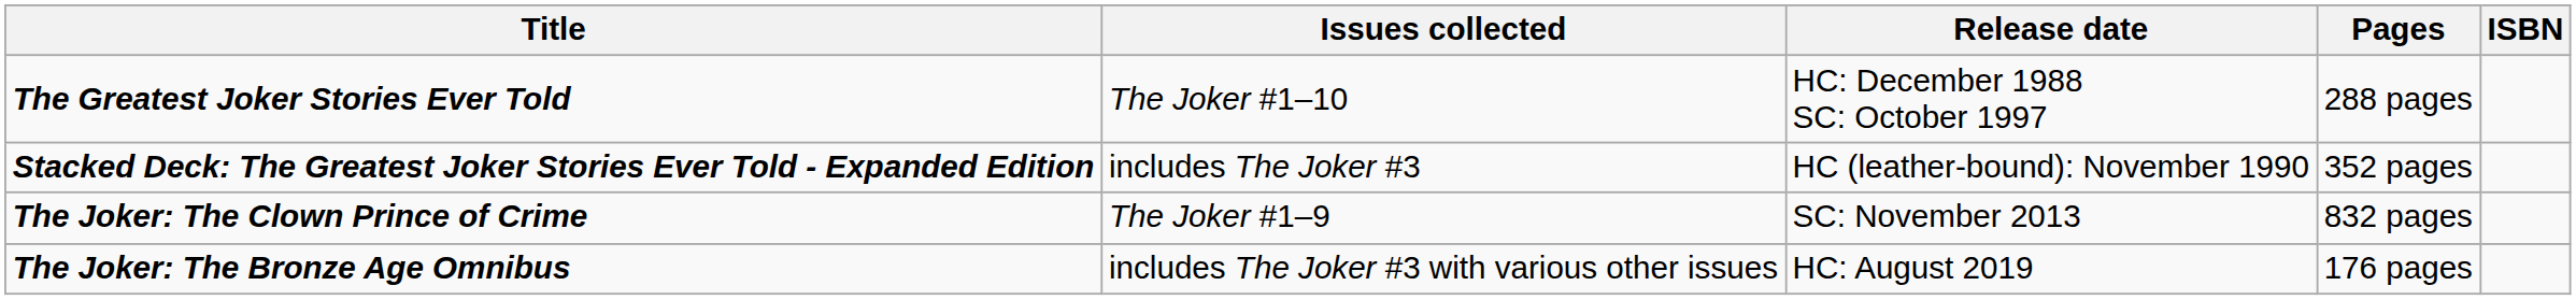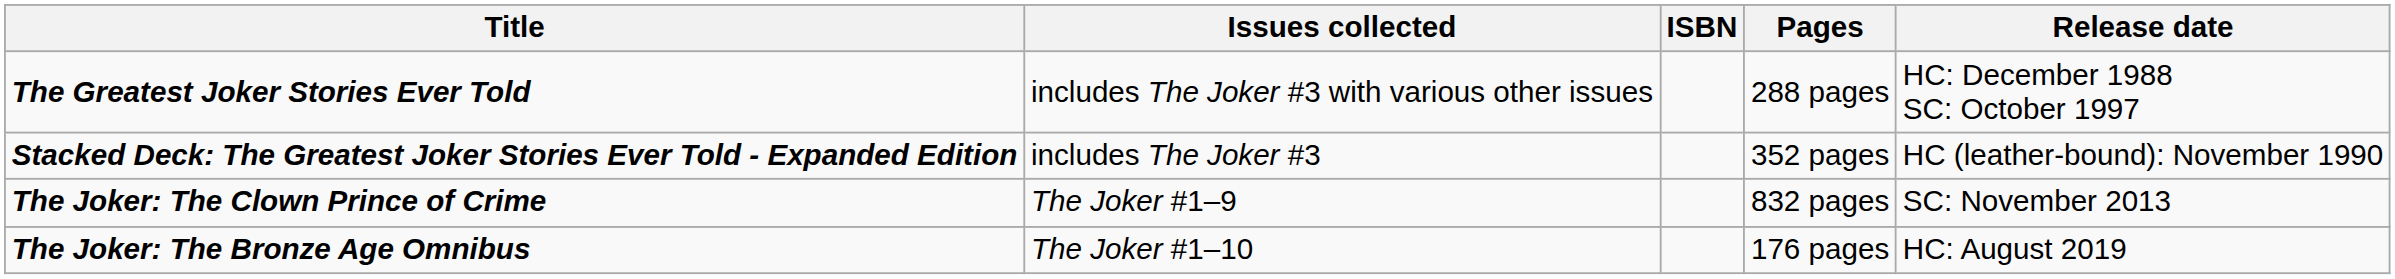 <table class="wikitable">
 <tr>
 <th>Title</th>
 <th>Issues collected</th>
+<th>ISBN</th>
+<th>Pages</th>
 <th>Release date</th>
-<th>Pages</th>
-<th>ISBN</th>
 </tr>
 <tr>
 <td><strong><em>The Greatest Joker Stories Ever Told</em></strong></td>
-<td><em>The Joker</em> #1–10</td>
+<td>includes <em>The Joker</em> #3 with various other issues</td>
+<td></td>
+<td>288 pages</td>
 <td>HC: December 1988<br>SC: October 1997</td>
-<td>288 pages</td>
-<td></td>
 </tr>
 <tr>
 <td><strong><em>Stacked Deck: The Greatest Joker Stories Ever Told - Expanded Edition</em></strong></td>
 <td>includes <em>The Joker</em> #3</td>
+<td></td>
+<td>352 pages</td>
 <td>HC (leather-bound): November 1990</td>
-<td>352 pages</td>
-<td></td>
 </tr>
 <tr>
 <td><strong><em>The Joker: The Clown Prince of Crime</em></strong></td>
 <td><em>The Joker</em> #1–9</td>
+<td></td>
+<td>832 pages</td>
 <td>SC: November 2013</td>
-<td>832 pages</td>
-<td></td>
 </tr>
 <tr>
 <td><strong><em>The Joker: The Bronze Age Omnibus</em></strong></td>
-<td>includes <em>The Joker</em> #3 with various other issues</td>
+<td><em>The Joker</em> #1–10</td>
+<td></td>
+<td>176 pages</td>
 <td>HC: August 2019</td>
-<td>176 pages</td>
-<td></td>
 </tr>
 </table>
